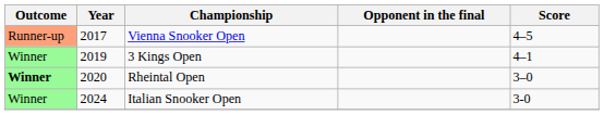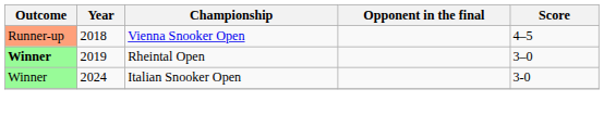 <table class="sortable wikitable">
 <tr>
 <th width="80">Outcome</th>
 <th width="50">Year</th>
 <th width="250">Championship</th>
 <th width="200">Opponent in the final</th>
 <th width="100">Score</th>
 </tr>
 <tr>
 <td style="background:#ffa07a;">Runner-up</td>
-<td>2017</td>
+<td>2018</td>
 <td><a href='#'>Vienna Snooker Open</a></td>
 <td> </td>
 <td>4–5</td>
 </tr>
 <tr>
-<td style="background:#98fb98;">Winner</td>
+<td style="background:#98fb98;"><strong>Winner</strong></td>
 <td>2019</td>
-<td>3 Kings Open</td>
-<td> </td>
-<td>4–1</td>
-</tr>
-<tr>
-<td style="background:#98fb98;"><strong>Winner</strong></td>
-<td>2020</td>
 <td>Rheintal Open</td>
 <td> </td>
 <td>3–0</td>
 </tr>
 <tr>
 <td style="background:#98fb98;">Winner</td>
 <td>2024</td>
 <td>Italian Snooker Open</td>
 <td> </td>
 <td>3-0</td>
 </tr>
 <tr>
 </tr>
 </table>
